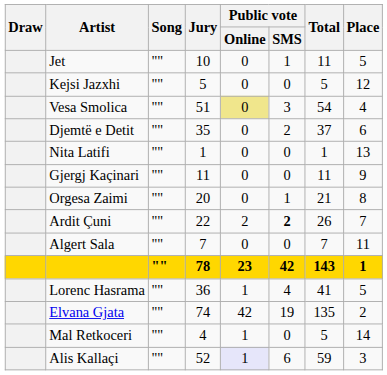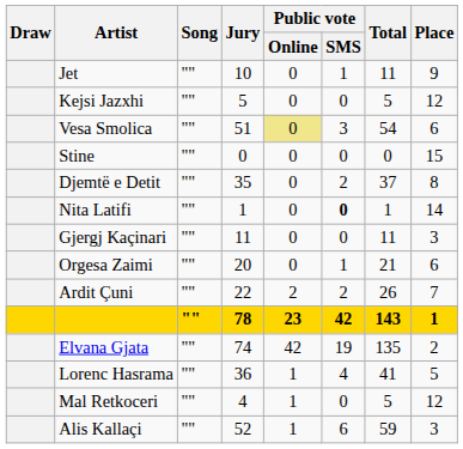 <table class="sortable wikitable plainrowheaders" style="margin: 1em auto 1em auto; text-align:center;">
 <tr>
 <th rowspan="2">Draw</th>
 <th rowspan="2">Artist</th>
 <th rowspan="2">Song</th>
 <th rowspan="2">Jury</th>
 <th colspan="2">Public vote</th>
 <th rowspan="2">Total</th>
 <th rowspan="2">Place</th>
 </tr>
 <tr>
 <th>Online</th>
 <th>SMS</th>
 </tr>
 <tr>
 <th scope="row"></th>
 <td align="left">Jet</td>
 <td align="left">""</td>
 <td>10</td>
 <td>0</td>
 <td>1</td>
 <td>11</td>
-<td>5</td>
+<td>9</td>
 </tr>
 <tr>
 <th scope="row"></th>
 <td align="left">Kejsi Jazxhi</td>
 <td align="left">""</td>
 <td>5</td>
 <td>0</td>
 <td>0</td>
 <td>5</td>
 <td>12</td>
 </tr>
 <tr>
 <th scope="row"></th>
 <td align="left">Vesa Smolica</td>
 <td align="left">""</td>
 <td>51</td>
 <td style="background: khaki;">0</td>
 <td>3</td>
 <td>54</td>
-<td>4</td>
+<td>6</td>
+</tr>
+<tr>
+<th scope="row"></th>
+<td align="left">Stine</td>
+<td align="left">""</td>
+<td>0</td>
+<td>0</td>
+<td>0</td>
+<td>0</td>
+<td>15</td>
 </tr>
 <tr>
 <th scope="row"></th>
 <td align="left">Djemtë e Detit</td>
 <td align="left">""</td>
 <td>35</td>
 <td>0</td>
 <td>2</td>
 <td>37</td>
-<td>6</td>
+<td>8</td>
 </tr>
 <tr>
 <th scope="row"></th>
 <td align="left">Nita Latifi</td>
 <td align="left">""</td>
 <td>1</td>
 <td>0</td>
-<td>0</td>
+<td><strong>0</strong></td>
 <td>1</td>
-<td>13</td>
+<td>14</td>
 </tr>
 <tr>
 <th scope="row"></th>
 <td align="left">Gjergj Kaçinari</td>
 <td align="left">""</td>
 <td>11</td>
 <td>0</td>
 <td>0</td>
 <td>11</td>
-<td>9</td>
+<td>3</td>
 </tr>
 <tr>
 <th scope="row"></th>
 <td align="left">Orgesa Zaimi</td>
 <td align="left">""</td>
 <td>20</td>
 <td>0</td>
 <td>1</td>
 <td>21</td>
-<td>8</td>
+<td>6</td>
 </tr>
 <tr>
 <th scope="row"></th>
 <td align="left">Ardit Çuni</td>
 <td align="left">""</td>
 <td>22</td>
 <td>2</td>
-<td><strong>2</strong></td>
+<td>2</td>
 <td>26</td>
 <td>7</td>
-</tr>
-<tr>
-<th scope="row"></th>
-<td align="left">Algert Sala</td>
-<td align="left">""</td>
-<td>7</td>
-<td>0</td>
-<td>0</td>
-<td>7</td>
-<td>11</td>
 </tr>
 <tr style="font-weight:bold; background:gold">
 <th scope="row" style="text-align:center; font-weight:bold; background:gold"></th>
 <td align="left"></td>
 <td align="left">""</td>
 <td>78</td>
 <td>23</td>
 <td>42</td>
 <td>143</td>
 <td>1</td>
 </tr>
 <tr>
 <th scope="row"></th>
+<td align="left"><a href='#'>Elvana Gjata</a></td>
+<td align="left">""</td>
+<td>74</td>
+<td>42</td>
+<td>19</td>
+<td>135</td>
+<td>2</td>
+</tr>
+<tr>
+<th scope="row"></th>
 <td align="left">Lorenc Hasrama</td>
 <td align="left">""</td>
 <td>36</td>
 <td>1</td>
 <td>4</td>
 <td>41</td>
 <td>5</td>
 </tr>
 <tr>
 <th scope="row"></th>
-<td align="left"><a href='#'>Elvana Gjata</a></td>
-<td align="left">""</td>
-<td>74</td>
-<td>42</td>
-<td>19</td>
-<td>135</td>
-<td>2</td>
-</tr>
-<tr>
-<th scope="row"></th>
 <td align="left">Mal Retkoceri</td>
 <td align="left">""</td>
 <td>4</td>
 <td>1</td>
 <td>0</td>
 <td>5</td>
-<td>14</td>
+<td>12</td>
 </tr>
 <tr>
 <th scope="row"></th>
 <td align="left">Alis Kallaçi</td>
 <td align="left">""</td>
 <td>52</td>
-<td style="background: lavender;">1</td>
+<td>1</td>
 <td>6</td>
 <td>59</td>
 <td>3</td>
 </tr>
 </table>
